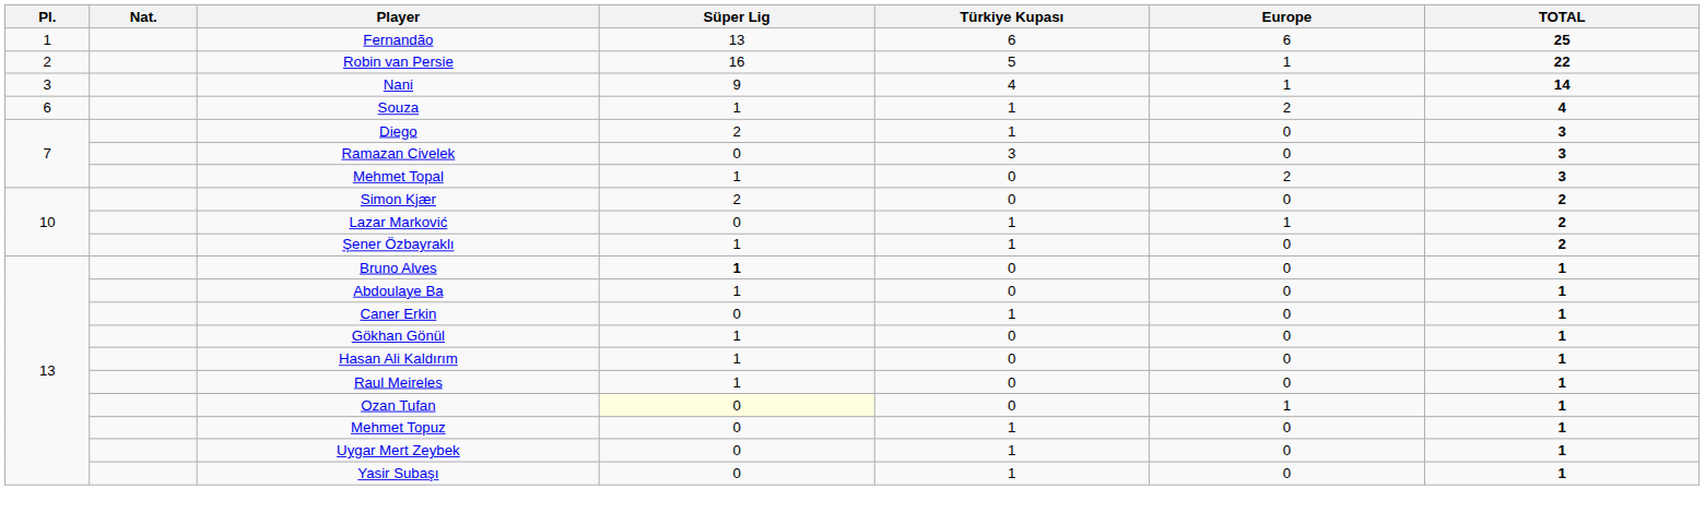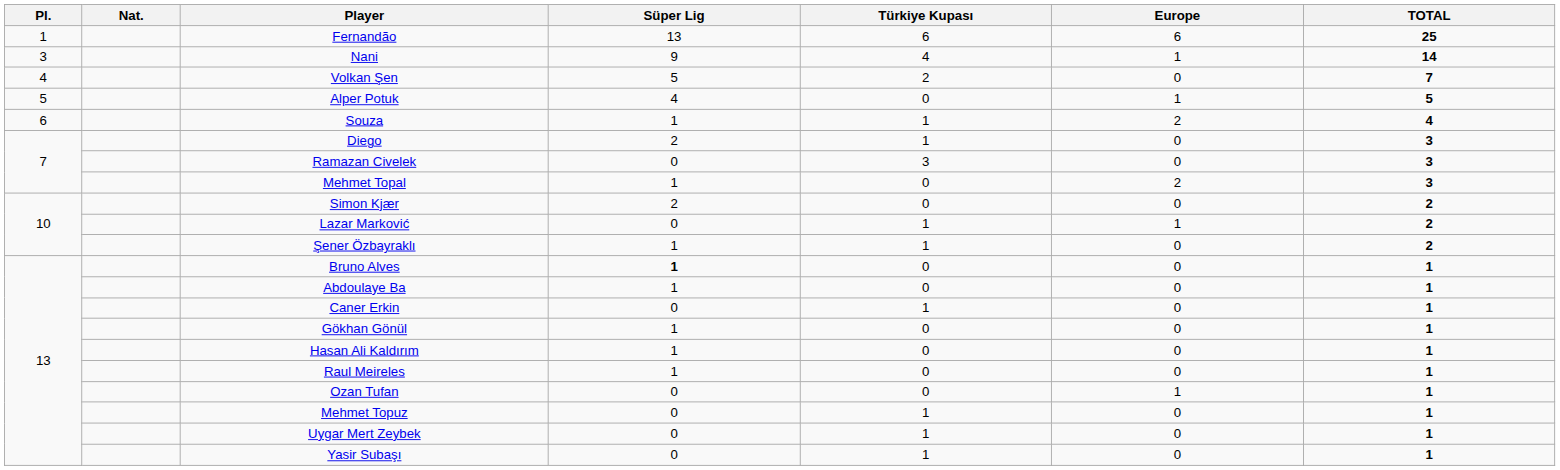 <table class="wikitable sortable alternance" style="font-size:90%; text-align:center; line-height:16px;" width=85%>
 <tr>
 <th width=20>Pl.</th>
 <th width=20>Nat.</th>
 <th width=120>Player</th>
 <th width=80>Süper Lig</th>
 <th width=80>Türkiye Kupası</th>
 <th width=80>Europe</th>
 <th width=80>TOTAL</th>
 </tr>
 <tr>
 <td rowspan=1>1</td>
 <td></td>
 <td><a href='#'>Fernandão</a></td>
 <td>13</td>
 <td>6</td>
 <td>6</td>
 <td><strong>25</strong></td>
 </tr>
 <tr>
-<td rowspan=1>2</td>
-<td></td>
-<td><a href='#'>Robin van Persie</a></td>
-<td>16</td>
-<td>5</td>
-<td>1</td>
-<td><strong>22</strong></td>
-</tr>
-<tr>
 <td rowspan=1>3</td>
 <td></td>
 <td><a href='#'>Nani</a></td>
 <td>9</td>
 <td>4</td>
 <td>1</td>
 <td><strong>14</strong></td>
+</tr>
+<tr>
+<td rowspan=1>4</td>
+<td></td>
+<td><a href='#'>Volkan Şen</a></td>
+<td>5</td>
+<td>2</td>
+<td>0</td>
+<td><strong>7</strong></td>
+</tr>
+<tr>
+<td rowspan=1>5</td>
+<td></td>
+<td><a href='#'>Alper Potuk</a></td>
+<td>4</td>
+<td>0</td>
+<td>1</td>
+<td><strong>5</strong></td>
 </tr>
 <tr>
 <td rowspan=1>6</td>
 <td></td>
 <td><a href='#'>Souza</a></td>
 <td>1</td>
 <td>1</td>
 <td>2</td>
 <td><strong>4</strong></td>
 </tr>
 <tr>
 <td rowspan=3>7</td>
 <td></td>
 <td><a href='#'>Diego</a></td>
 <td>2</td>
 <td>1</td>
 <td>0</td>
 <td><strong>3</strong></td>
 </tr>
 <tr>
 <td></td>
 <td><a href='#'>Ramazan Civelek</a></td>
 <td>0</td>
 <td>3</td>
 <td>0</td>
 <td><strong>3</strong></td>
 </tr>
 <tr>
 <td></td>
 <td><a href='#'>Mehmet Topal</a></td>
 <td>1</td>
 <td>0</td>
 <td>2</td>
 <td><strong>3</strong></td>
 </tr>
 <tr>
 <td rowspan=3>10</td>
 <td></td>
 <td><a href='#'>Simon Kjær</a></td>
 <td>2</td>
 <td>0</td>
 <td>0</td>
 <td><strong>2</strong></td>
 </tr>
 <tr>
 <td></td>
 <td><a href='#'>Lazar Marković</a></td>
 <td>0</td>
 <td>1</td>
 <td>1</td>
 <td><strong>2</strong></td>
 </tr>
 <tr>
 <td></td>
 <td><a href='#'>Şener Özbayraklı</a></td>
 <td>1</td>
 <td>1</td>
 <td>0</td>
 <td><strong>2</strong></td>
 </tr>
 <tr>
 <td rowspan=10>13</td>
 <td></td>
 <td><a href='#'>Bruno Alves</a></td>
 <td><strong>1</strong></td>
 <td>0</td>
 <td>0</td>
 <td><strong>1</strong></td>
 </tr>
 <tr>
 <td></td>
 <td><a href='#'>Abdoulaye Ba</a></td>
 <td>1</td>
 <td>0</td>
 <td>0</td>
 <td><strong>1</strong></td>
 </tr>
 <tr>
 <td></td>
 <td><a href='#'>Caner Erkin</a></td>
 <td>0</td>
 <td>1</td>
 <td>0</td>
 <td><strong>1</strong></td>
 </tr>
 <tr>
 <td></td>
 <td><a href='#'>Gökhan Gönül</a></td>
 <td>1</td>
 <td>0</td>
 <td>0</td>
 <td><strong>1</strong></td>
 </tr>
 <tr>
 <td></td>
 <td><a href='#'>Hasan Ali Kaldırım</a></td>
 <td>1</td>
 <td>0</td>
 <td>0</td>
 <td><strong>1</strong></td>
 </tr>
 <tr>
 <td></td>
 <td><a href='#'>Raul Meireles</a></td>
 <td>1</td>
 <td>0</td>
 <td>0</td>
 <td><strong>1</strong></td>
 </tr>
 <tr>
 <td></td>
 <td><a href='#'>Ozan Tufan</a></td>
-<td style="background: lightyellow;">0</td>
+<td>0</td>
 <td>0</td>
 <td>1</td>
 <td><strong>1</strong></td>
 </tr>
 <tr>
 <td></td>
 <td><a href='#'>Mehmet Topuz</a></td>
 <td>0</td>
 <td>1</td>
 <td>0</td>
 <td><strong>1</strong></td>
 </tr>
 <tr>
 <td></td>
 <td><a href='#'>Uygar Mert Zeybek</a></td>
 <td>0</td>
 <td>1</td>
 <td>0</td>
 <td><strong>1</strong></td>
 </tr>
 <tr>
 <td></td>
 <td><a href='#'>Yasir Subaşı</a></td>
 <td>0</td>
 <td>1</td>
 <td>0</td>
 <td><strong>1</strong></td>
 </tr>
 </table>
